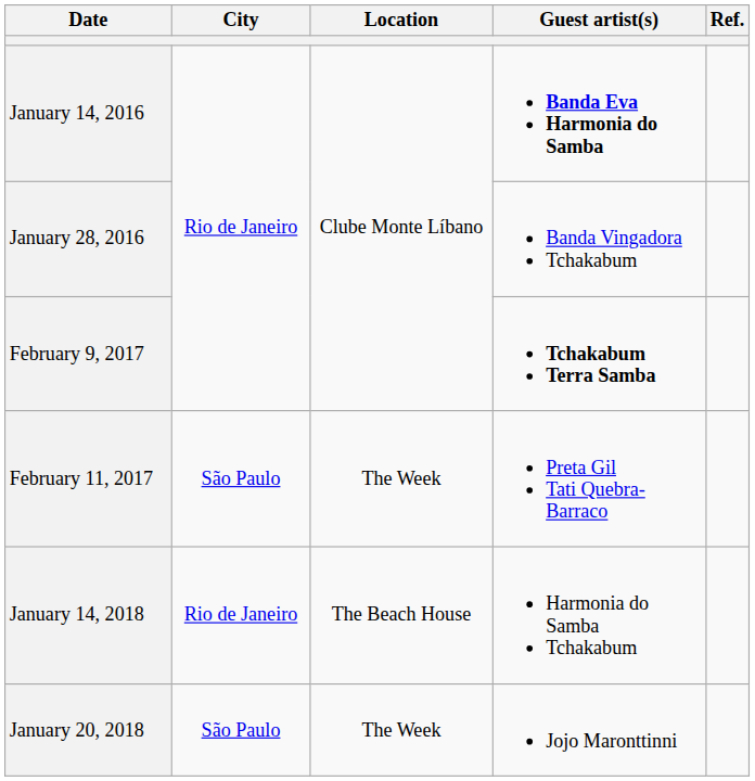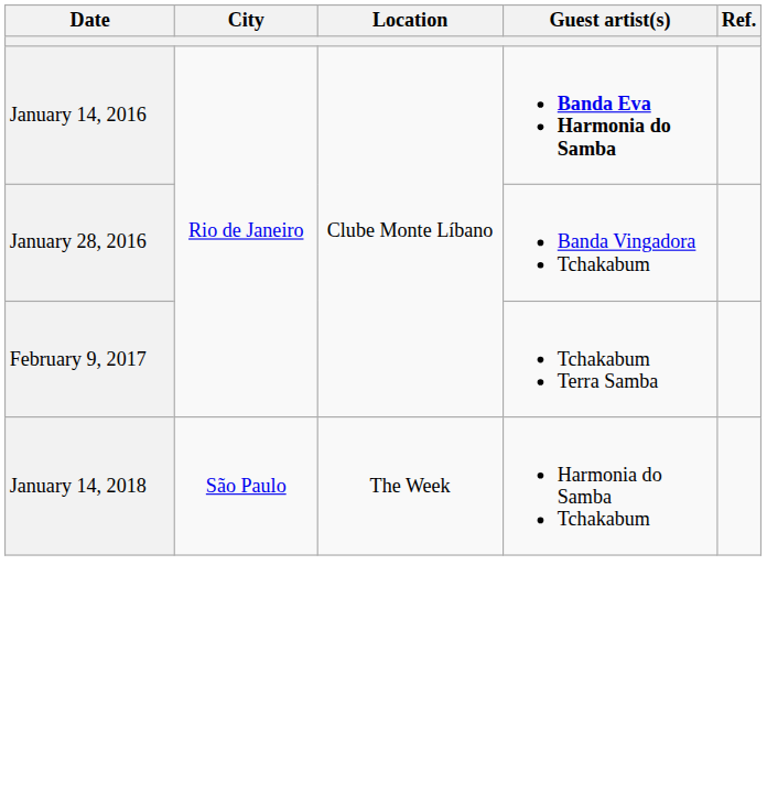 <table class="wikitable">
 <tr>
 <th rowspan="1" width="180">Date</th>
 <th rowspan="1" width="150">City</th>
 <th rowspan="1" width="200">Location</th>
 <th rowspan="1" width="200">Guest artist(s)</th>
 <th>Ref.</th>
 </tr>
 <tr>
 <th colspan="5"></th>
 </tr>
 <tr>
 <td scope="row" style="background-color: #f2f2f2;">January 14, 2016</td>
 <td rowspan="3" align="center"><a href='#'>Rio de Janeiro</a></td>
 <td rowspan="3" align="center">Clube Monte Líbano</td>
 <td><strong><br><ul><li><a href='#'>Banda Eva</a></li><li>Harmonia do Samba</li></ul></strong></td>
 <td></td>
 </tr>
 <tr>
 <td scope="row" style="background-color: #f2f2f2;">January 28, 2016</td>
 <td><br><ul><li><a href='#'>Banda Vingadora</a></li><li>Tchakabum</li></ul></td>
 <td></td>
 </tr>
 <tr>
 <td scope="row" style="background-color: #f2f2f2;">February 9, 2017</td>
-<td><strong><br><ul><li>Tchakabum</li><li>Terra Samba</li></ul></strong></td>
-<td></td>
-</tr>
-<tr>
-<td scope="row" style="background-color: #f2f2f2;">February 11, 2017</td>
-<td align="center"><a href='#'>São Paulo</a></td>
-<td align="center">The Week</td>
-<td><br><ul><li><a href='#'>Preta Gil</a></li><li><a href='#'>Tati Quebra-Barraco</a></li></ul></td>
+<td><br><ul><li>Tchakabum</li><li>Terra Samba</li></ul></td>
 <td></td>
 </tr>
 <tr>
 <td scope="row" style="background-color: #f2f2f2;">January 14, 2018</td>
-<td align="center"><a href='#'>Rio de Janeiro</a></td>
-<td align="center">The Beach House</td>
+<td align="center"><a href='#'>São Paulo</a></td>
+<td align="center">The Week</td>
 <td><br><ul><li>Harmonia do Samba</li><li>Tchakabum</li></ul></td>
 <td></td>
 </tr>
-<tr>
-<td scope="row" style="background-color: #f2f2f2;">January 20, 2018</td>
-<td align="center"><a href='#'>São Paulo</a></td>
-<td align="center">The Week</td>
-<td><br><ul><li>Jojo Maronttinni</li></ul></td>
-<td></td>
-</tr>
 </table>
